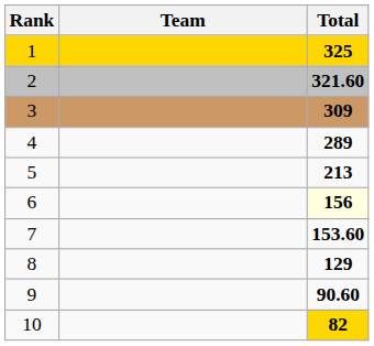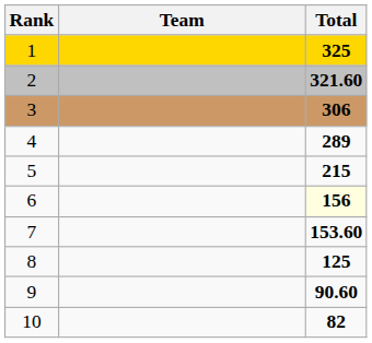 <table class="wikitable" style="text-align: center">
 <tr bgcolor="#efefef">
 <th>Rank</th>
 <th width=200px>Team</th>
 <th>Total</th>
 </tr>
 <tr bgcolor=gold>
 <td>1</td>
 <td align=left></td>
 <td><strong>325</strong></td>
 </tr>
 <tr bgcolor=silver>
 <td>2</td>
 <td align=left></td>
 <td><strong>321.60</strong></td>
 </tr>
 <tr bgcolor=#cc9966>
 <td>3</td>
 <td align=left></td>
-<td><strong>309</strong></td>
+<td><strong>306</strong></td>
 </tr>
 <tr>
 <td>4</td>
 <td align=left><strong></strong></td>
 <td><strong>289</strong></td>
 </tr>
 <tr>
 <td>5</td>
 <td align=left></td>
-<td><strong>213</strong></td>
+<td><strong>215</strong></td>
 </tr>
 <tr>
 <td>6</td>
 <td align=left><em></em></td>
 <td style="background: lightyellow;"><strong>156</strong></td>
 </tr>
 <tr>
 <td>7</td>
 <td align=left></td>
 <td><strong>153.60</strong></td>
 </tr>
 <tr>
 <td>8</td>
 <td align=left></td>
-<td><strong>129</strong></td>
+<td><strong>125</strong></td>
 </tr>
 <tr>
 <td>9</td>
 <td align=left><em></em></td>
 <td><strong>90.60</strong></td>
 </tr>
 <tr>
 <td>10</td>
 <td align=left><em></em></td>
-<td style="background: gold;"><strong>82</strong></td>
+<td><strong>82</strong></td>
 </tr>
 </table>
